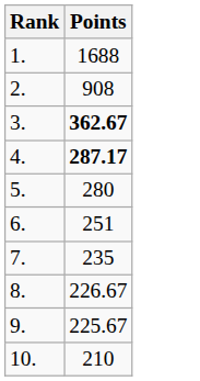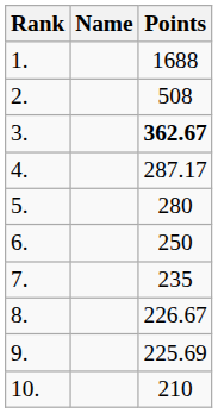 <table class="wikitable sortable">
 <tr>
 <th>Rank</th>
+<th>Name</th>
 <th>Points</th>
 </tr>
 <tr>
 <td>1.</td>
+<td></td>
 <td align=center>1688</td>
 </tr>
 <tr>
 <td>2.</td>
-<td align=center>908</td>
+<td></td>
+<td align=center>508</td>
 </tr>
 <tr>
 <td>3.</td>
+<td></td>
 <td align=center><strong>362.67</strong></td>
 </tr>
 <tr>
 <td>4.</td>
-<td align=center><strong>287.17</strong></td>
+<td></td>
+<td align=center>287.17</td>
 </tr>
 <tr>
 <td>5.</td>
+<td></td>
 <td align=center>280</td>
 </tr>
 <tr>
 <td>6.</td>
-<td align=center>251</td>
+<td></td>
+<td align=center>250</td>
 </tr>
 <tr>
 <td>7.</td>
+<td></td>
 <td align=center>235</td>
 </tr>
 <tr>
 <td>8.</td>
+<td></td>
 <td align=center>226.67</td>
 </tr>
 <tr>
 <td>9.</td>
-<td align=center>225.67</td>
+<td></td>
+<td align=center>225.69</td>
 </tr>
 <tr>
 <td>10.</td>
+<td></td>
 <td align=center>210</td>
 </tr>
 </table>
